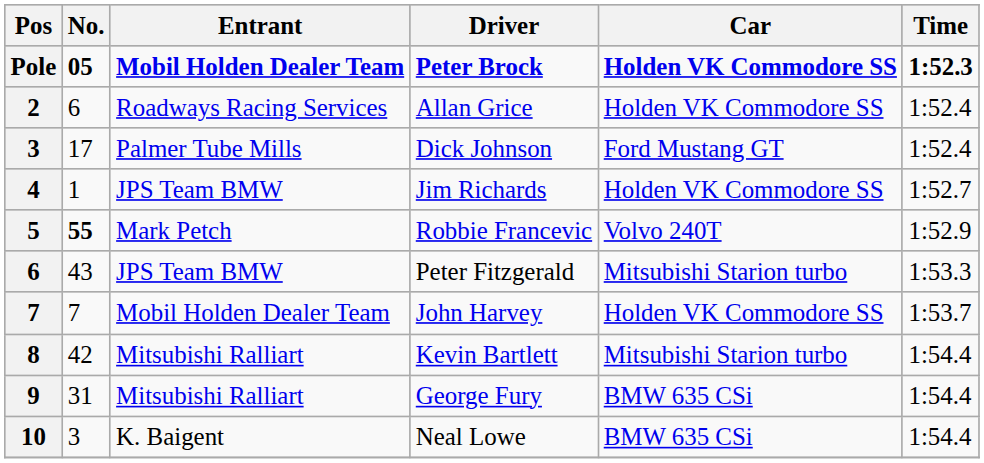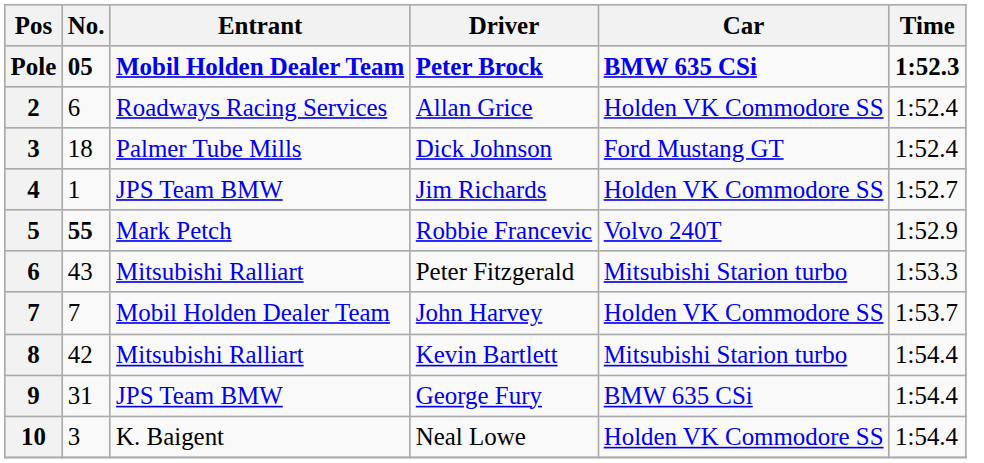 <table class="wikitable" style="font-size: 95%;">
 <tr>
 <th>Pos</th>
 <th>No.</th>
 <th>Entrant </th>
 <th>Driver</th>
 <th>Car </th>
 <th>Time</th>
 </tr>
 <tr style="font-weight:bold">
 <th>Pole</th>
 <td>05</td>
 <td><a href='#'>Mobil Holden Dealer Team</a></td>
 <td> <a href='#'>Peter Brock</a></td>
-<td><a href='#'>Holden VK Commodore SS</a></td>
+<td><a href='#'>BMW 635 CSi</a></td>
 <td>1:52.3</td>
 </tr>
 <tr>
 <th>2</th>
 <td>6</td>
 <td><a href='#'>Roadways Racing Services</a></td>
 <td> <a href='#'>Allan Grice</a></td>
 <td><a href='#'>Holden VK Commodore SS</a></td>
 <td>1:52.4</td>
 </tr>
 <tr>
 <th>3</th>
-<td>17</td>
+<td>18</td>
 <td><a href='#'>Palmer Tube Mills</a></td>
 <td> <a href='#'>Dick Johnson</a></td>
 <td><a href='#'>Ford Mustang GT</a></td>
 <td>1:52.4</td>
 </tr>
 <tr>
 <th>4</th>
 <td>1</td>
 <td><a href='#'>JPS Team BMW</a></td>
 <td> <a href='#'>Jim Richards</a></td>
 <td><a href='#'>Holden VK Commodore SS</a></td>
 <td>1:52.7</td>
 </tr>
 <tr>
 <th>5</th>
 <td><strong>55</strong></td>
 <td><a href='#'>Mark Petch</a></td>
 <td> <a href='#'>Robbie Francevic</a></td>
 <td><a href='#'>Volvo 240T</a></td>
 <td>1:52.9</td>
 </tr>
 <tr>
 <th>6</th>
 <td>43</td>
-<td><a href='#'>JPS Team BMW</a></td>
+<td><a href='#'>Mitsubishi Ralliart</a></td>
 <td> Peter Fitzgerald</td>
 <td><a href='#'>Mitsubishi Starion turbo</a></td>
 <td>1:53.3</td>
 </tr>
 <tr>
 <th>7</th>
 <td>7</td>
 <td><a href='#'>Mobil Holden Dealer Team</a></td>
 <td> <a href='#'>John Harvey</a></td>
 <td><a href='#'>Holden VK Commodore SS</a></td>
 <td>1:53.7</td>
 </tr>
 <tr>
 <th>8</th>
 <td>42</td>
 <td><a href='#'>Mitsubishi Ralliart</a></td>
 <td> <a href='#'>Kevin Bartlett</a></td>
 <td><a href='#'>Mitsubishi Starion turbo</a></td>
 <td>1:54.4</td>
 </tr>
 <tr>
 <th>9</th>
 <td>31</td>
-<td><a href='#'>Mitsubishi Ralliart</a></td>
+<td><a href='#'>JPS Team BMW</a></td>
 <td> <a href='#'>George Fury</a></td>
 <td><a href='#'>BMW 635 CSi</a></td>
 <td>1:54.4</td>
 </tr>
 <tr>
 <th>10</th>
 <td>3</td>
 <td>K. Baigent</td>
 <td> Neal Lowe</td>
-<td><a href='#'>BMW 635 CSi</a></td>
+<td><a href='#'>Holden VK Commodore SS</a></td>
 <td>1:54.4</td>
 </tr>
 <tr>
 </tr>
 </table>
